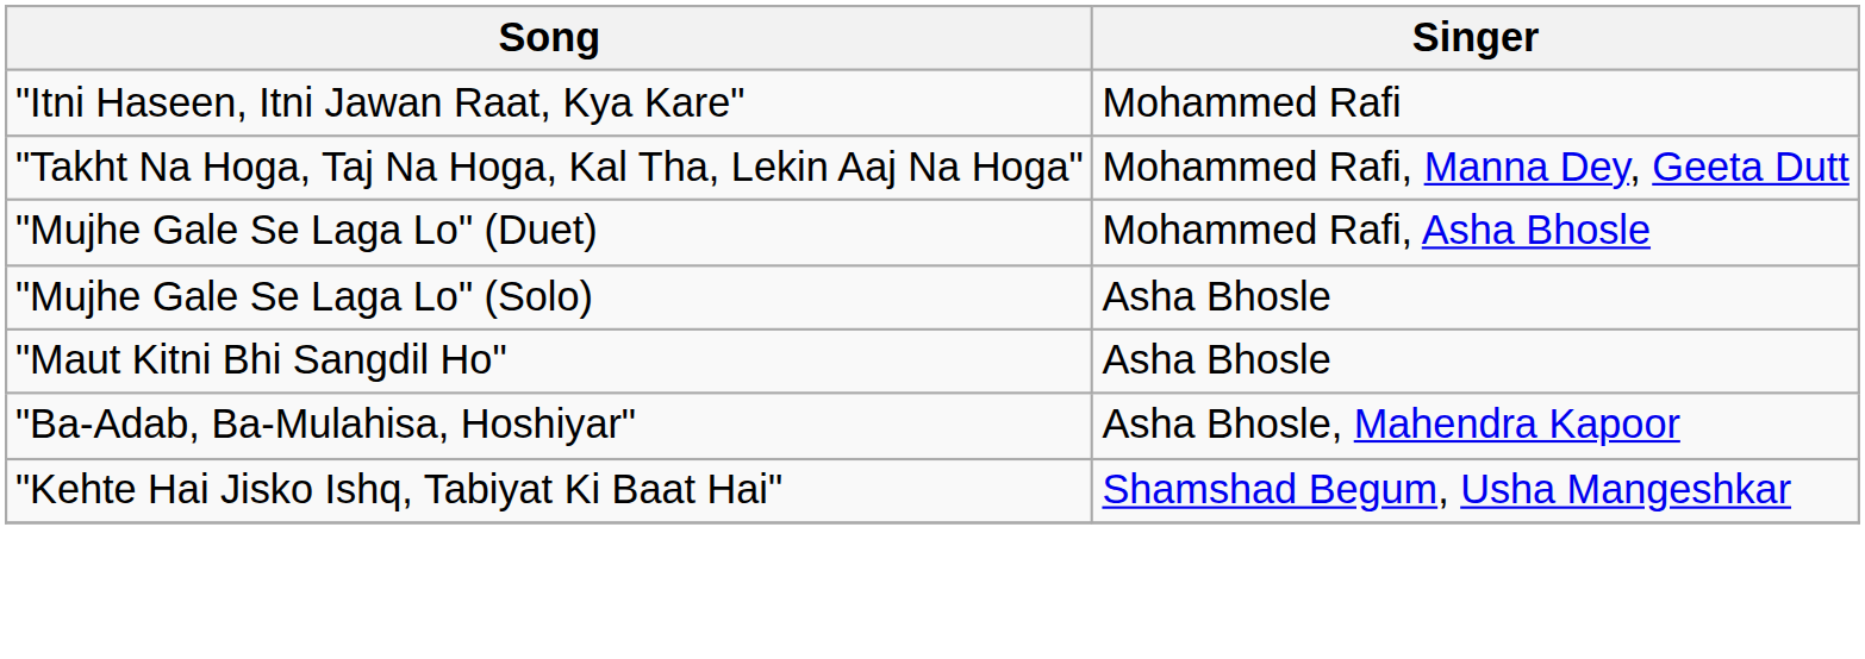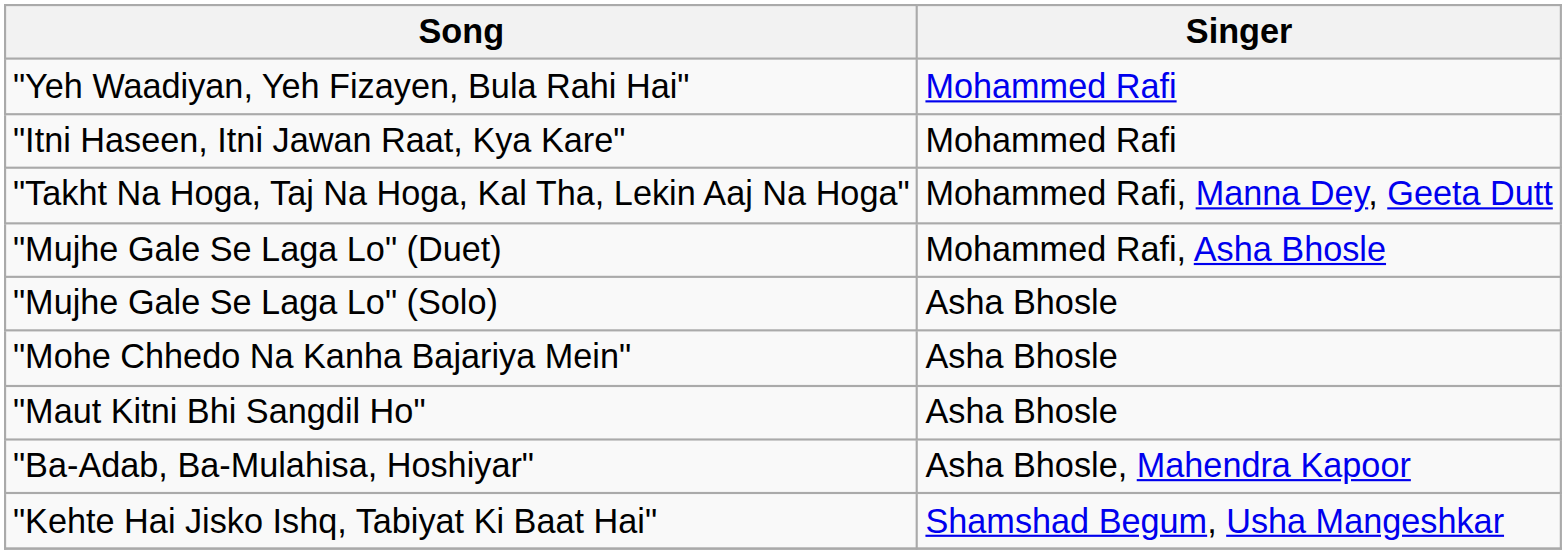 <table class="wikitable">
 <tr>
 <th>Song</th>
 <th>Singer</th>
+</tr>
+<tr>
+<td>"Yeh Waadiyan, Yeh Fizayen, Bula Rahi Hai"</td>
+<td><a href='#'>Mohammed Rafi</a></td>
 </tr>
 <tr>
 <td>"Itni Haseen, Itni Jawan Raat, Kya Kare"</td>
 <td>Mohammed Rafi</td>
 </tr>
 <tr>
 <td>"Takht Na Hoga, Taj Na Hoga, Kal Tha, Lekin Aaj Na Hoga"</td>
 <td>Mohammed Rafi, <a href='#'>Manna Dey</a>, <a href='#'>Geeta Dutt</a></td>
 </tr>
 <tr>
 <td>"Mujhe Gale Se Laga Lo" (Duet)</td>
 <td>Mohammed Rafi, <a href='#'>Asha Bhosle</a></td>
 </tr>
 <tr>
 <td>"Mujhe Gale Se Laga Lo" (Solo)</td>
 <td>Asha Bhosle</td>
 </tr>
 <tr>
+<td>"Mohe Chhedo Na Kanha Bajariya Mein"</td>
+<td>Asha Bhosle</td>
+</tr>
+<tr>
 <td>"Maut Kitni Bhi Sangdil Ho"</td>
 <td>Asha Bhosle</td>
 </tr>
 <tr>
 <td>"Ba-Adab, Ba-Mulahisa, Hoshiyar"</td>
 <td>Asha Bhosle, <a href='#'>Mahendra Kapoor</a></td>
 </tr>
 <tr>
 <td>"Kehte Hai Jisko Ishq, Tabiyat Ki Baat Hai"</td>
 <td><a href='#'>Shamshad Begum</a>, <a href='#'>Usha Mangeshkar</a></td>
 </tr>
 <tr>
 </tr>
 </table>
